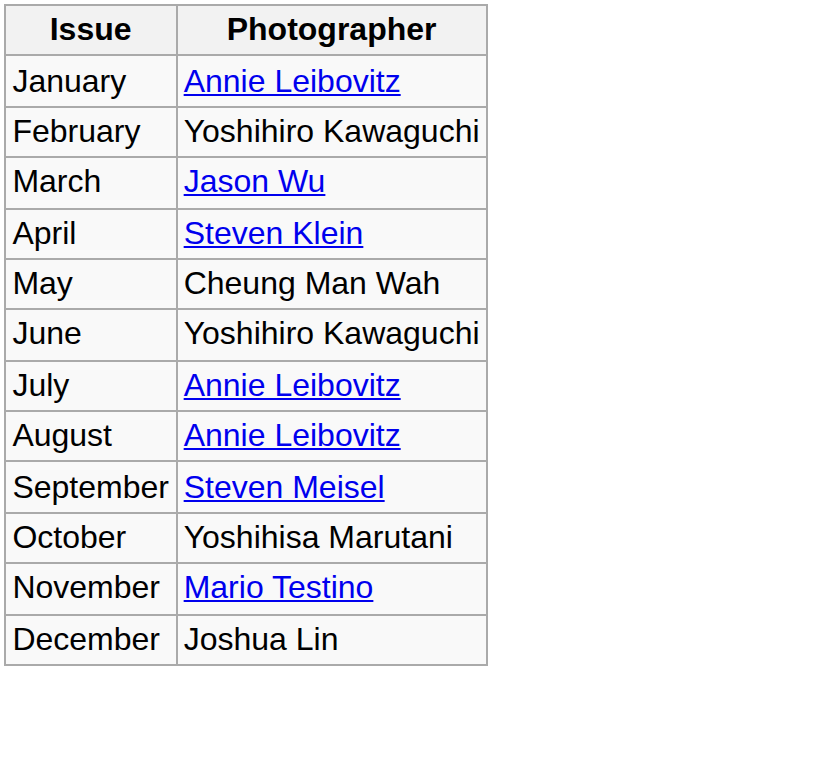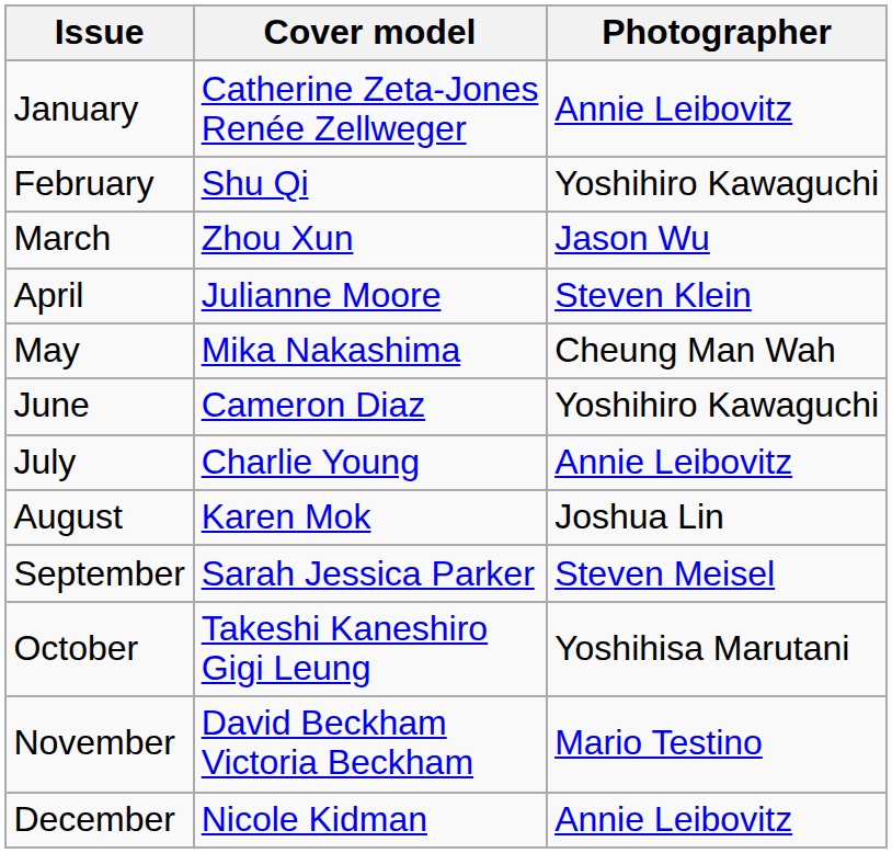 <table class="wikitable">
 <tr>
 <th>Issue</th>
+<th>Cover model</th>
 <th>Photographer</th>
 </tr>
 <tr>
 <td>January</td>
+<td><a href='#'>Catherine Zeta-Jones</a> <br> <a href='#'>Renée Zellweger</a></td>
 <td><a href='#'>Annie Leibovitz</a></td>
 </tr>
 <tr>
 <td>February</td>
+<td><a href='#'>Shu Qi</a></td>
 <td>Yoshihiro Kawaguchi</td>
 </tr>
 <tr>
 <td>March</td>
+<td><a href='#'>Zhou Xun</a></td>
 <td><a href='#'>Jason Wu</a></td>
 </tr>
 <tr>
 <td>April</td>
+<td><a href='#'>Julianne Moore</a></td>
 <td><a href='#'>Steven Klein</a></td>
 </tr>
 <tr>
 <td>May</td>
+<td><a href='#'>Mika Nakashima</a></td>
 <td>Cheung Man Wah</td>
 </tr>
 <tr>
 <td>June</td>
+<td><a href='#'>Cameron Diaz</a></td>
 <td>Yoshihiro Kawaguchi</td>
 </tr>
 <tr>
 <td>July</td>
+<td><a href='#'>Charlie Young</a></td>
 <td><a href='#'>Annie Leibovitz</a></td>
 </tr>
 <tr>
 <td>August</td>
-<td><a href='#'>Annie Leibovitz</a></td>
+<td><a href='#'>Karen Mok</a></td>
+<td>Joshua Lin</td>
 </tr>
 <tr>
 <td>September</td>
+<td><a href='#'>Sarah Jessica Parker</a></td>
 <td><a href='#'>Steven Meisel</a></td>
 </tr>
 <tr>
 <td>October</td>
+<td><a href='#'>Takeshi Kaneshiro</a> <br> <a href='#'>Gigi Leung</a></td>
 <td>Yoshihisa Marutani</td>
 </tr>
 <tr>
 <td>November</td>
+<td><a href='#'>David Beckham</a> <br> <a href='#'>Victoria Beckham</a></td>
 <td><a href='#'>Mario Testino</a></td>
 </tr>
 <tr>
 <td>December</td>
-<td>Joshua Lin</td>
+<td><a href='#'>Nicole Kidman</a></td>
+<td><a href='#'>Annie Leibovitz</a></td>
 </tr>
 </table>
